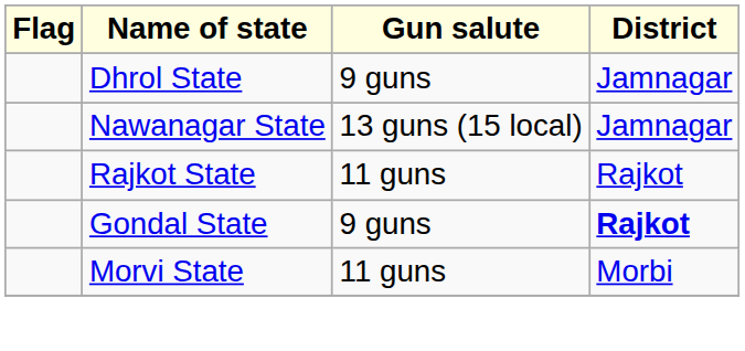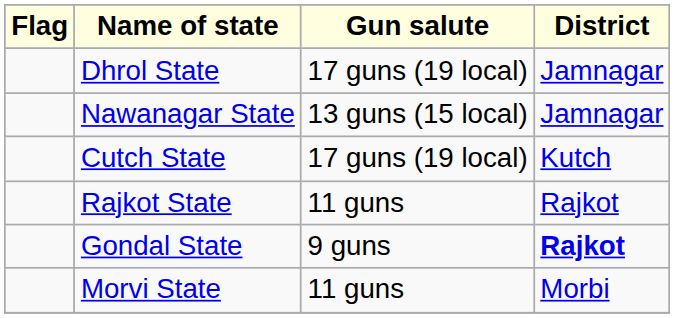 <table class="wikitable sortable">
 <tr>
 <th style="background-color: lightyellow;">Flag</th>
 <th style="background-color: lightyellow;">Name of state</th>
 <th style="background-color: lightyellow;">Gun salute</th>
 <th style="background-color: lightyellow;">District</th>
 </tr>
 <tr>
 <td></td>
 <td><a href='#'>Dhrol State</a></td>
-<td>9 guns</td>
+<td>17 guns (19 local)</td>
 <td><a href='#'>Jamnagar</a></td>
 </tr>
 <tr>
 <td></td>
 <td><a href='#'>Nawanagar State</a></td>
 <td>13 guns (15 local)</td>
 <td><a href='#'>Jamnagar</a></td>
+</tr>
+<tr>
+<td></td>
+<td><a href='#'>Cutch State</a></td>
+<td>17 guns (19 local)</td>
+<td><a href='#'>Kutch</a></td>
 </tr>
 <tr>
 <td></td>
 <td><a href='#'>Rajkot State</a></td>
 <td>11 guns</td>
 <td><a href='#'>Rajkot</a></td>
 </tr>
 <tr>
 <td></td>
 <td><a href='#'>Gondal State</a></td>
 <td>9 guns</td>
 <td><strong><a href='#'>Rajkot</a></strong></td>
 </tr>
 <tr>
 <td></td>
 <td><a href='#'>Morvi State</a></td>
 <td>11 guns</td>
 <td><a href='#'>Morbi</a></td>
 </tr>
 <tr>
 </tr>
 </table>
